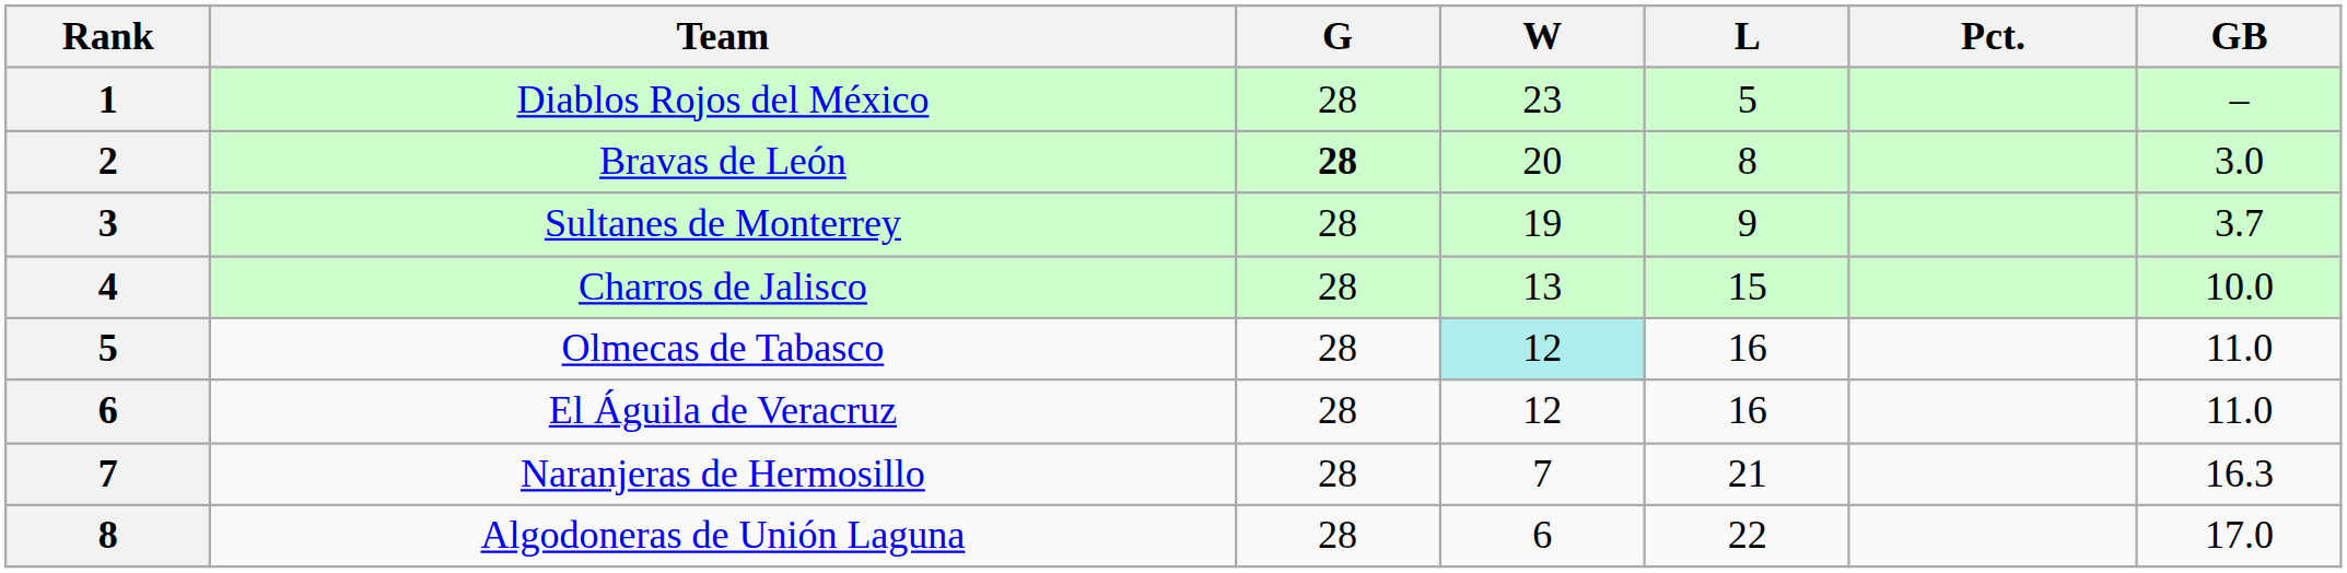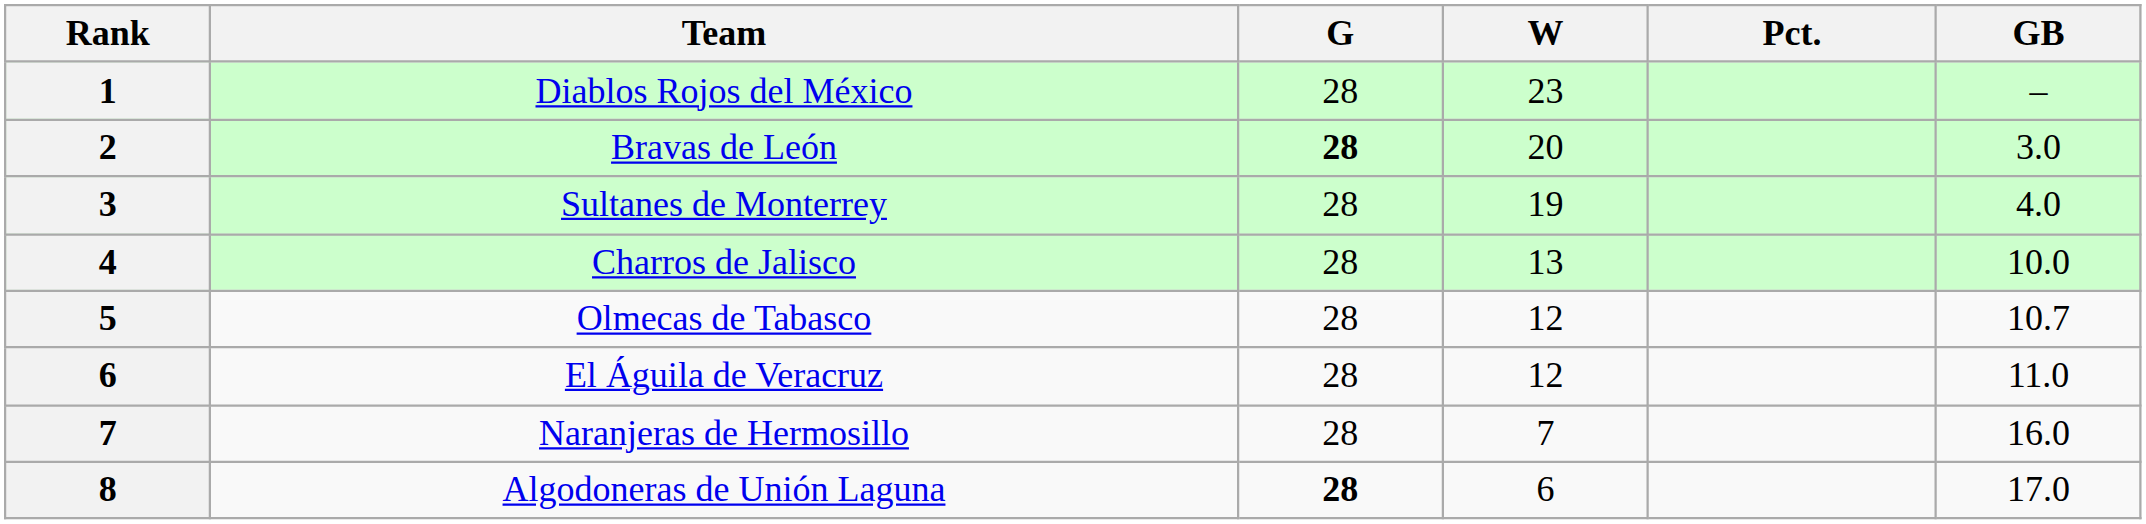 <table class="wikitable plainrowheaders" width="60%" style="text-align:center;">
 <tr>
 <th scope="col" width="5%">Rank</th>
 <th scope="col" width="25%">Team</th>
 <th scope="col" width="5%">G</th>
 <th scope="col" width="5%">W</th>
-<th scope="col" width="5%">L</th>
 <th scope="col" width="7%">Pct.</th>
 <th scope="col" width="5%">GB</th>
 </tr>
 <tr style="background-color:#ccffcc;">
 <th>1</th>
 <td><a href='#'>Diablos Rojos del México</a></td>
 <td>28</td>
 <td>23</td>
-<td>5</td>
 <td></td>
 <td>–</td>
 </tr>
 <tr style="background-color:#ccffcc;">
 <th>2</th>
 <td><a href='#'>Bravas de León</a></td>
 <td><strong>28</strong></td>
 <td>20</td>
-<td>8</td>
 <td></td>
 <td>3.0</td>
 </tr>
 <tr style="background-color:#ccffcc;">
 <th>3</th>
 <td><a href='#'>Sultanes de Monterrey</a></td>
 <td>28</td>
 <td>19</td>
-<td>9</td>
 <td></td>
-<td>3.7</td>
+<td>4.0</td>
 </tr>
 <tr style="background-color:#ccffcc;">
 <th>4</th>
 <td><a href='#'>Charros de Jalisco</a></td>
 <td>28</td>
 <td>13</td>
-<td>15</td>
 <td></td>
 <td>10.0</td>
 </tr>
 <tr>
 <th>5</th>
 <td><a href='#'>Olmecas de Tabasco</a></td>
 <td>28</td>
-<td style="background: paleturquoise;">12</td>
-<td>16</td>
+<td>12</td>
 <td></td>
-<td>11.0</td>
+<td>10.7</td>
 </tr>
 <tr>
 <th>6</th>
 <td><a href='#'>El Águila de Veracruz</a></td>
 <td>28</td>
 <td>12</td>
-<td>16</td>
 <td></td>
 <td>11.0</td>
 </tr>
 <tr>
 <th>7</th>
 <td><a href='#'>Naranjeras de Hermosillo</a></td>
 <td>28</td>
 <td>7</td>
-<td>21</td>
 <td></td>
-<td>16.3</td>
+<td>16.0</td>
 </tr>
 <tr>
 <th>8</th>
 <td><a href='#'>Algodoneras de Unión Laguna</a></td>
-<td>28</td>
+<td><strong>28</strong></td>
 <td>6</td>
-<td>22</td>
 <td></td>
 <td>17.0</td>
 </tr>
 </table>
